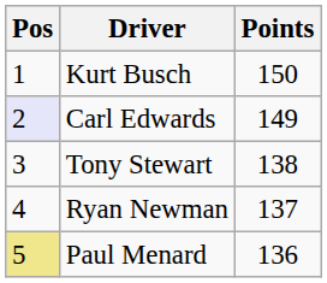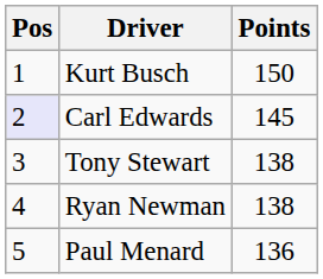 <table class="sortable wikitable " style="font-size: 95%;">
 <tr>
 <th>Pos</th>
 <th>Driver</th>
 <th>Points</th>
 </tr>
 <tr>
 <td>1</td>
 <td>Kurt Busch</td>
 <td style="text-align:center;">150</td>
 </tr>
 <tr>
 <td style="background: lavender;">2</td>
 <td>Carl Edwards</td>
-<td style="text-align:center;">149</td>
+<td style="text-align:center;">145</td>
 </tr>
 <tr>
 <td>3</td>
 <td>Tony Stewart</td>
 <td style="text-align:center;">138</td>
 </tr>
 <tr>
 <td>4</td>
 <td>Ryan Newman</td>
-<td style="text-align:center;">137</td>
+<td style="text-align:center;">138</td>
 </tr>
 <tr>
-<td style="background: khaki;">5</td>
+<td>5</td>
 <td>Paul Menard</td>
 <td style="text-align:center;">136</td>
 </tr>
 </table>
